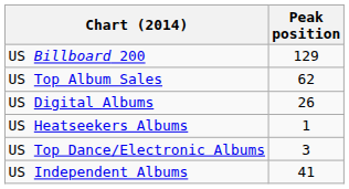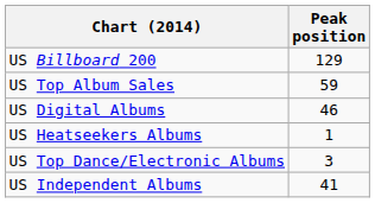 <table class="wikitable">
 <tr>
 <th style="text-align:center;">Chart (2014)</th>
 <th style="text-align:center;">Peak<br>position</th>
 </tr>
 <tr>
 <td>US <a href='#'><em> Billboard</em> 200</a></td>
 <td style="text-align:center;">129</td>
 </tr>
 <tr>
 <td>US <a href='#'>Top Album Sales</a></td>
-<td style="text-align:center;">62</td>
+<td style="text-align:center;">59</td>
 </tr>
 <tr>
 <td>US <a href='#'>Digital Albums</a></td>
-<td style="text-align:center;">26</td>
+<td style="text-align:center;">46</td>
 </tr>
 <tr>
 <td>US <a href='#'>Heatseekers Albums</a></td>
 <td style="text-align:center;">1</td>
 </tr>
 <tr>
 <td>US <a href='#'>Top Dance/Electronic Albums</a></td>
 <td style="text-align:center;">3</td>
 </tr>
 <tr>
 <td>US <a href='#'>Independent Albums</a></td>
 <td style="text-align:center;">41</td>
 </tr>
 </table>
